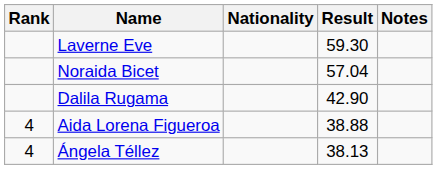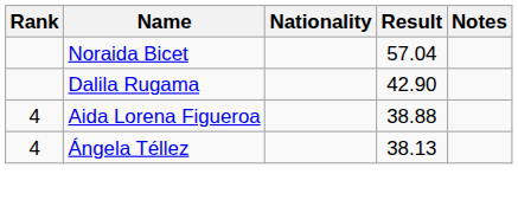 <table class="wikitable sortable" style="text-align:center;font-size:95%">
 <tr>
 <th>Rank</th>
 <th>Name</th>
 <th>Nationality</th>
 <th>Result</th>
 <th>Notes</th>
-</tr>
-<tr>
-<td></td>
-<td align=left><a href='#'>Laverne Eve</a></td>
-<td align=left></td>
-<td>59.30</td>
-<td></td>
 </tr>
 <tr>
 <td></td>
 <td align=left><a href='#'>Noraida Bicet</a></td>
 <td align=left></td>
 <td>57.04</td>
 <td></td>
 </tr>
 <tr>
 <td></td>
 <td align=left><a href='#'>Dalila Rugama</a></td>
 <td align=left></td>
 <td>42.90</td>
 <td></td>
 </tr>
 <tr>
 <td>4</td>
 <td align=left><a href='#'>Aida Lorena Figueroa</a></td>
 <td align=left></td>
 <td>38.88</td>
 <td></td>
 </tr>
 <tr>
 <td>4</td>
 <td align=left><a href='#'>Ángela Téllez</a></td>
 <td align=left></td>
 <td>38.13</td>
 <td></td>
 </tr>
 </table>
